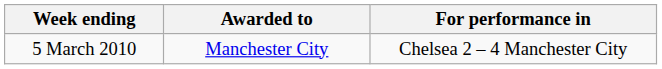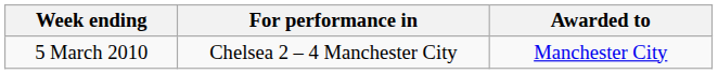 <table class="wikitable" style="text-align:center">
 <tr>
 <th width="130">Week ending</th>
+<th width="240">For performance in</th>
 <th width="170">Awarded to</th>
-<th width="240">For performance in</th>
 </tr>
 <tr>
 <td>5 March 2010</td>
+<td align="center">Chelsea 2 – 4 Manchester City</td>
 <td align="center"><a href='#'>Manchester City</a></td>
-<td align="center">Chelsea 2 – 4 Manchester City</td>
 </tr>
 </table>
